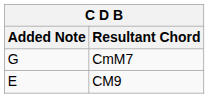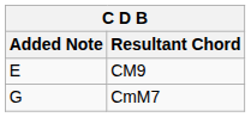 <table class="wikitable">
 <tr>
 <th colspan="2">C D B</th>
 </tr>
 <tr>
 <th>Added Note</th>
 <th>Resultant Chord</th>
 </tr>
 <tr>
+<td>E</td>
+<td>CM9</td>
+</tr>
+<tr>
 <td>G</td>
 <td>CmM7</td>
 </tr>
-<tr>
-<td>E</td>
-<td>CM9</td>
-</tr>
 </table>
